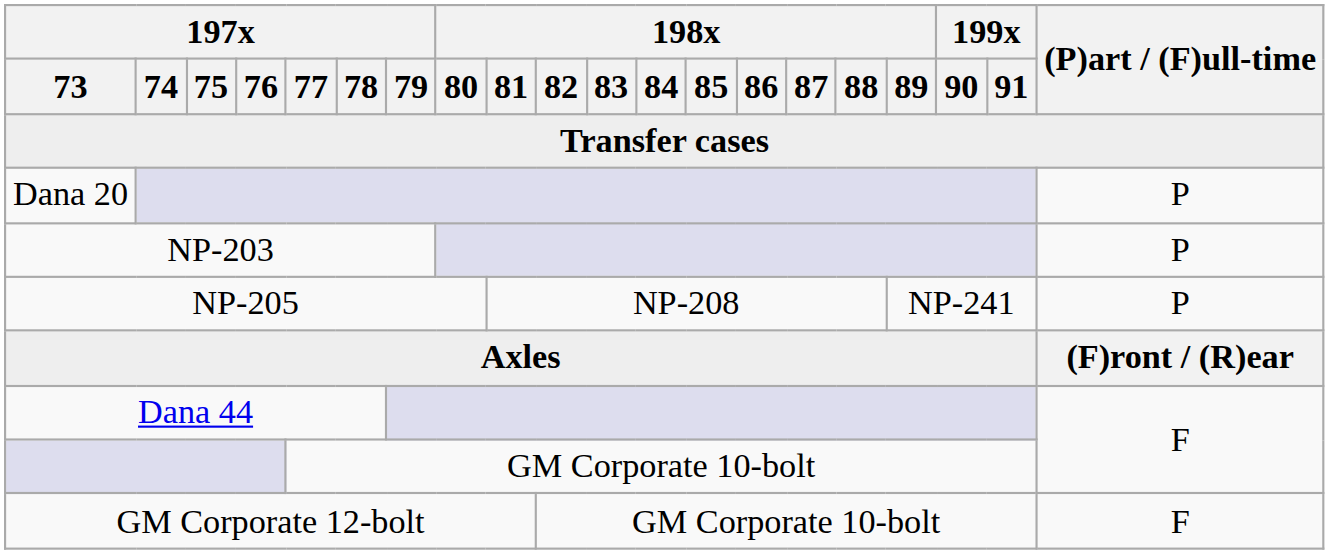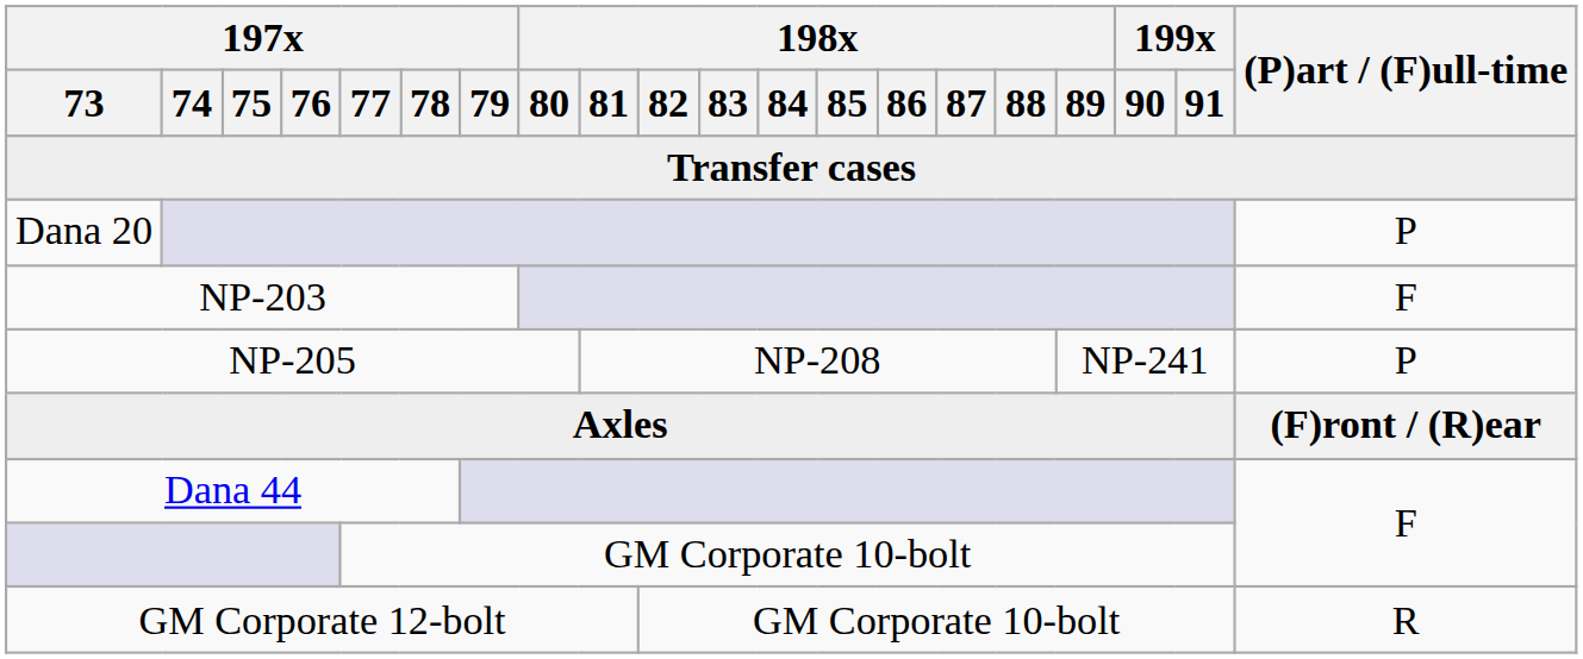 <table class="wikitable" style="font-size:100%;text-align:center;">
 <tr>
 <th colspan=7>197x</th>
 <th colspan=10>198x</th>
 <th colspan=2>199x</th>
 <th rowspan=2>(P)art / (F)ull-time</th>
 </tr>
 <tr>
 <th>73</th>
 <th>74</th>
 <th>75</th>
 <th>76</th>
 <th>77</th>
 <th>78</th>
 <th>79</th>
 <th>80</th>
 <th>81</th>
 <th>82</th>
 <th>83</th>
 <th>84</th>
 <th>85</th>
 <th>86</th>
 <th>87</th>
 <th>88</th>
 <th>89</th>
 <th>90</th>
 <th>91</th>
 </tr>
 <tr>
 <th colspan=20 style="background:#eee;">Transfer cases</th>
 </tr>
 <tr>
 <td colspan=1>Dana 20</td>
 <td colspan=18 style="background:#dde;"> </td>
 <td>P</td>
 </tr>
 <tr>
 <td colspan=7>NP-203</td>
 <td colspan=12 style="background:#dde;"> </td>
-<td>P</td>
+<td>F</td>
 </tr>
 <tr>
 <td colspan=8>NP-205</td>
 <td colspan=8>NP-208</td>
 <td colspan=3>NP-241</td>
 <td>P</td>
 </tr>
 <tr>
 <th colspan=19 style="background:#eee;">Axles</th>
 <th>(F)ront / (R)ear</th>
 </tr>
 <tr>
 <td colspan=6><a href='#'>Dana 44</a></td>
 <td colspan=13 style="background:#dde;"> </td>
 <td rowspan=2>F</td>
 </tr>
 <tr>
 <td colspan=4 style="background:#dde;"> </td>
 <td colspan=15>GM Corporate 10-bolt</td>
 </tr>
 <tr>
 <td colspan=9>GM Corporate 12-bolt</td>
 <td colspan=10>GM Corporate 10-bolt</td>
-<td>F</td>
+<td>R</td>
 </tr>
 </table>
